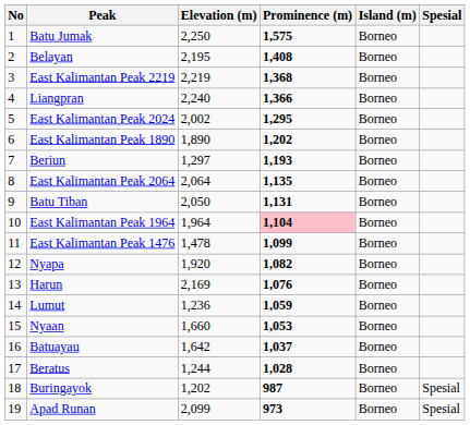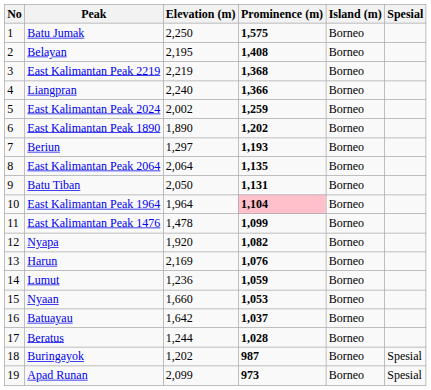 <table class="wikitable sortable">
 <tr>
 <th>No</th>
 <th>Peak</th>
 <th>Elevation (m)</th>
 <th>Prominence (m)</th>
 <th>Island (m)</th>
 <th>Spesial</th>
 </tr>
 <tr>
 <td>1</td>
 <td><a href='#'>Batu Jumak</a></td>
 <td>2,250</td>
 <td><strong>1,575</strong></td>
 <td>Borneo</td>
 <td></td>
 </tr>
 <tr>
 <td>2</td>
 <td><a href='#'>Belayan</a></td>
 <td>2,195</td>
 <td><strong>1,408</strong></td>
 <td>Borneo</td>
 <td></td>
 </tr>
 <tr>
 <td>3</td>
 <td><a href='#'>East Kalimantan Peak 2219</a></td>
 <td>2,219</td>
 <td><strong>1,368</strong></td>
 <td>Borneo</td>
 <td></td>
 </tr>
 <tr>
 <td>4</td>
 <td><a href='#'>Liangpran</a></td>
 <td>2,240</td>
 <td><strong>1,366</strong></td>
 <td>Borneo</td>
 <td></td>
 </tr>
 <tr>
 <td>5</td>
 <td><a href='#'>East Kalimantan Peak 2024</a></td>
 <td>2,002</td>
-<td><strong>1,295</strong></td>
+<td><strong>1,259</strong></td>
 <td>Borneo</td>
 <td></td>
 </tr>
 <tr>
 <td>6</td>
 <td><a href='#'>East Kalimantan Peak 1890</a></td>
 <td>1,890</td>
 <td><strong>1,202</strong></td>
 <td>Borneo</td>
 <td></td>
 </tr>
 <tr>
 <td>7</td>
 <td><a href='#'>Beriun</a></td>
 <td>1,297</td>
 <td><strong>1,193</strong></td>
 <td>Borneo</td>
 <td></td>
 </tr>
 <tr>
 <td>8</td>
 <td><a href='#'>East Kalimantan Peak 2064</a></td>
 <td>2,064</td>
 <td><strong>1,135</strong></td>
 <td>Borneo</td>
 <td></td>
 </tr>
 <tr>
 <td>9</td>
 <td><a href='#'>Batu Tiban</a></td>
 <td>2,050</td>
 <td><strong>1,131</strong></td>
 <td>Borneo</td>
 <td></td>
 </tr>
 <tr>
 <td>10</td>
 <td><a href='#'>East Kalimantan Peak 1964</a></td>
 <td>1,964</td>
 <td style="background: pink;"><strong>1,104</strong></td>
 <td>Borneo</td>
 <td></td>
 </tr>
 <tr>
 <td>11</td>
 <td><a href='#'>East Kalimantan Peak 1476</a></td>
 <td>1,478</td>
 <td><strong>1,099</strong></td>
 <td>Borneo</td>
 <td></td>
 </tr>
 <tr>
 <td>12</td>
 <td><a href='#'>Nyapa</a></td>
 <td>1,920</td>
 <td><strong>1,082</strong></td>
 <td>Borneo</td>
 <td></td>
 </tr>
 <tr>
 <td>13</td>
 <td><a href='#'>Harun</a></td>
 <td>2,169</td>
 <td><strong>1,076</strong></td>
 <td>Borneo</td>
 <td></td>
 </tr>
 <tr>
 <td>14</td>
 <td><a href='#'>Lumut</a></td>
 <td>1,236</td>
 <td><strong>1,059</strong></td>
 <td>Borneo</td>
 <td></td>
 </tr>
 <tr>
 <td>15</td>
 <td><a href='#'>Nyaan</a></td>
 <td>1,660</td>
 <td><strong>1,053</strong></td>
 <td>Borneo</td>
 <td></td>
 </tr>
 <tr>
 <td>16</td>
 <td><a href='#'>Batuayau</a></td>
 <td>1,642</td>
 <td><strong>1,037</strong></td>
 <td>Borneo</td>
 <td></td>
 </tr>
 <tr>
 <td>17</td>
 <td><a href='#'>Beratus</a></td>
 <td>1,244</td>
 <td><strong>1,028</strong></td>
 <td>Borneo</td>
 <td></td>
 </tr>
 <tr>
 <td>18</td>
 <td><a href='#'>Buringayok</a></td>
 <td>1,202</td>
 <td><strong>987</strong></td>
 <td>Borneo</td>
 <td>Spesial</td>
 </tr>
 <tr>
 <td>19</td>
 <td><a href='#'>Apad Runan</a></td>
 <td>2,099</td>
 <td><strong>973</strong></td>
 <td>Borneo</td>
 <td>Spesial</td>
 </tr>
 </table>
